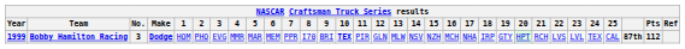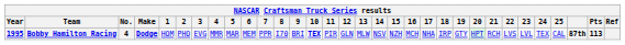 <table class="wikitable" style="text-align:center; font-size:75%">
 <tr>
 <th colspan=45><a href='#'>NASCAR</a> <a href='#'>Craftsman Truck Series</a> results</th>
 </tr>
 <tr>
 <th>Year</th>
 <th>Team</th>
 <th>No.</th>
 <th>Make</th>
 <th>1</th>
 <th>2</th>
 <th>3</th>
 <th>4</th>
 <th>5</th>
 <th>6</th>
 <th>7</th>
 <th>8</th>
 <th>9</th>
 <th>10</th>
 <th>11</th>
 <th>12</th>
 <th>13</th>
 <th>14</th>
 <th>15</th>
 <th>16</th>
 <th>17</th>
 <th>18</th>
 <th>19</th>
 <th>20</th>
 <th>21</th>
 <th>22</th>
 <th>23</th>
 <th>24</th>
 <th>25</th>
 <th></th>
 <th>Pts</th>
 <th>Ref</th>
 </tr>
 <tr>
-<th><a href='#'>1999</a></th>
+<th><a href='#'>1995</a></th>
 <th nowrap><a href='#'>Bobby Hamilton Racing</a></th>
-<th>3</th>
+<th>4</th>
 <th><a href='#'>Dodge</a></th>
 <td><a href='#'>HOM</a></td>
 <td><a href='#'>PHO</a></td>
 <td><a href='#'>EVG</a></td>
 <td><a href='#'>MMR</a></td>
 <td><a href='#'>MAR</a></td>
 <td><a href='#'>MEM</a></td>
 <td><a href='#'>PPR</a></td>
 <td><a href='#'>I70</a></td>
 <td><a href='#'>BRI</a></td>
 <td><strong><a href='#'>TEX</a></strong></td>
 <td><a href='#'>PIR</a></td>
 <td><a href='#'>GLN</a></td>
 <td><a href='#'>MLW</a></td>
 <td><a href='#'>NSV</a></td>
 <td><a href='#'>NZH</a></td>
 <td><a href='#'>MCH</a></td>
 <td><a href='#'>NHA</a></td>
 <td><a href='#'>IRP</a></td>
 <td><a href='#'>GTY</a></td>
 <td style="background:#DFFFDF;"><a href='#'>HPT</a><br></td>
 <td><a href='#'>RCH</a></td>
 <td><a href='#'>LVS</a></td>
 <td><a href='#'>LVL</a></td>
 <td><a href='#'>TEX</a></td>
 <td><a href='#'>CAL</a></td>
 <th>87th</th>
-<th>112</th>
+<th>113</th>
 <th></th>
 </tr>
 </table>
